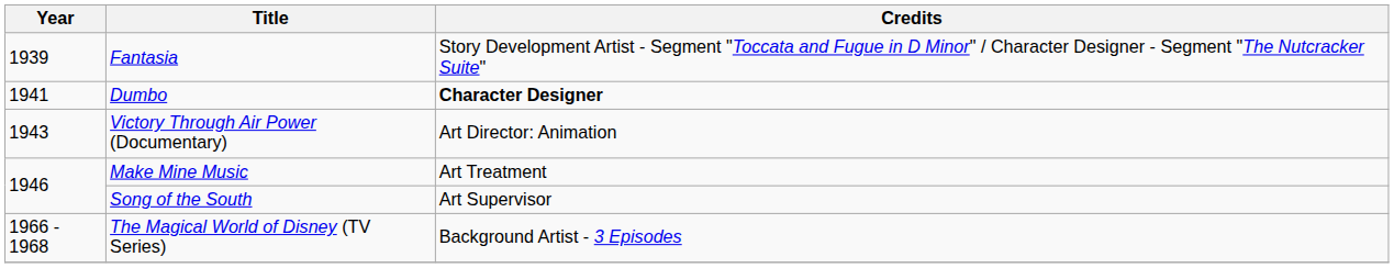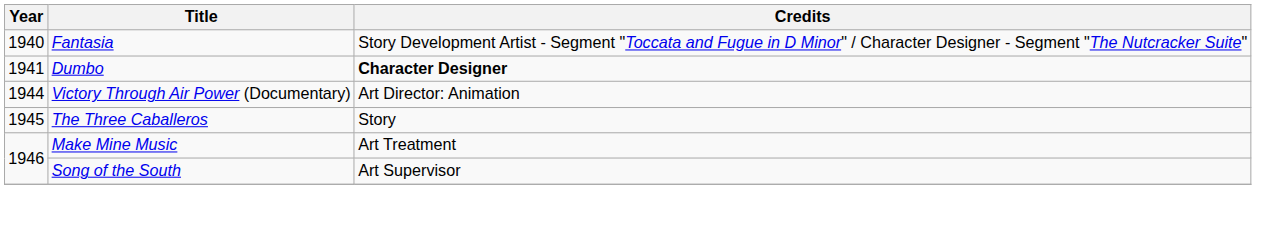 <table class="wikitable sortable">
 <tr>
 <th>Year</th>
 <th>Title</th>
 <th>Credits</th>
 </tr>
 <tr>
-<td>1939</td>
+<td>1940</td>
 <td><em><a href='#'>Fantasia</a></em></td>
 <td>Story Development Artist - Segment "<em><a href='#'>Toccata and Fugue in D Minor</a></em>" / Character Designer - Segment "<em><a href='#'>The Nutcracker Suite</a></em>"</td>
 </tr>
 <tr>
 <td>1941</td>
 <td><em><a href='#'>Dumbo</a></em></td>
 <td><strong>Character Designer</strong></td>
 </tr>
 <tr>
-<td>1943</td>
+<td>1944</td>
 <td><em><a href='#'>Victory Through Air Power</a></em> (Documentary)</td>
 <td>Art Director: Animation</td>
+</tr>
+<tr>
+<td>1945</td>
+<td><em><a href='#'>The Three Caballeros</a></em></td>
+<td>Story</td>
 </tr>
 <tr>
 <td rowspan="2">1946</td>
 <td><em><a href='#'>Make Mine Music</a></em></td>
 <td>Art Treatment</td>
 </tr>
 <tr>
 <td><em><a href='#'>Song of the South</a></em></td>
 <td>Art Supervisor</td>
 </tr>
 <tr>
-<td>1966 - 1968</td>
-<td><em><a href='#'>The Magical World of Disney</a></em> (TV Series)</td>
-<td>Background Artist - <em><a href='#'>3 Episodes</a></em></td>
-</tr>
-<tr>
 </tr>
 </table>
